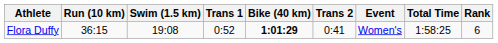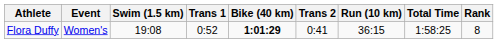 <table class="wikitable" style="font-size:90%">
 <tr>
 <th>Athlete</th>
-<th>Run (10 km)</th>
+<th>Event</th>
 <th>Swim (1.5 km)</th>
 <th>Trans 1</th>
 <th>Bike (40 km)</th>
 <th>Trans 2</th>
-<th>Event</th>
+<th>Run (10 km)</th>
 <th>Total Time</th>
 <th>Rank</th>
 </tr>
 <tr align=center>
 <td align=left><a href='#'>Flora Duffy</a></td>
-<td>36:15</td>
+<td align=left><a href='#'>Women's</a></td>
 <td>19:08</td>
 <td>0:52</td>
 <td><strong>1:01:29</strong></td>
 <td>0:41</td>
-<td align=left><a href='#'>Women's</a></td>
+<td>36:15</td>
 <td>1:58:25</td>
-<td>6</td>
+<td>8</td>
 </tr>
 </table>
